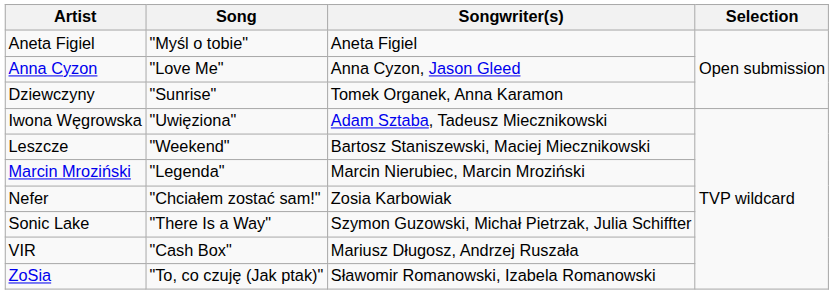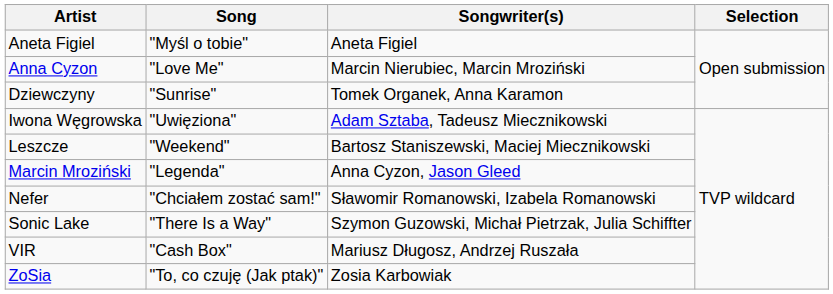 <table class="sortable wikitable" style="margin: 1em auto 1em auto;">
 <tr>
 <th>Artist</th>
 <th>Song</th>
 <th>Songwriter(s)</th>
 <th>Selection</th>
 </tr>
 <tr>
 <td>Aneta Figiel</td>
 <td>"Myśl o tobie"</td>
 <td>Aneta Figiel</td>
 <td rowspan="3">Open submission</td>
 </tr>
 <tr>
 <td><a href='#'>Anna Cyzon</a></td>
 <td>"Love Me"</td>
-<td>Anna Cyzon, <a href='#'>Jason Gleed</a></td>
+<td>Marcin Nierubiec, Marcin Mroziński</td>
 </tr>
 <tr>
 <td>Dziewczyny</td>
 <td>"Sunrise"</td>
 <td>Tomek Organek, Anna Karamon</td>
 </tr>
 <tr>
 <td>Iwona Węgrowska</td>
 <td>"Uwięziona"</td>
 <td><a href='#'>Adam Sztaba</a>, Tadeusz Miecznikowski</td>
 <td rowspan="7">TVP wildcard</td>
 </tr>
 <tr>
 <td>Leszcze</td>
 <td>"Weekend"</td>
 <td>Bartosz Staniszewski, Maciej Miecznikowski</td>
 </tr>
 <tr>
 <td><a href='#'>Marcin Mroziński</a></td>
 <td>"Legenda"</td>
-<td>Marcin Nierubiec, Marcin Mroziński</td>
+<td>Anna Cyzon, <a href='#'>Jason Gleed</a></td>
 </tr>
 <tr>
 <td>Nefer</td>
 <td>"Chciałem zostać sam!"</td>
-<td>Zosia Karbowiak</td>
+<td>Sławomir Romanowski, Izabela Romanowski</td>
 </tr>
 <tr>
 <td>Sonic Lake</td>
 <td>"There Is a Way"</td>
 <td>Szymon Guzowski, Michał Pietrzak, Julia Schiffter</td>
 </tr>
 <tr>
 <td>VIR</td>
 <td>"Cash Box"</td>
 <td>Mariusz Długosz, Andrzej Ruszała</td>
 </tr>
 <tr>
 <td><a href='#'>ZoSia</a></td>
 <td>"To, co czuję (Jak ptak)"</td>
-<td>Sławomir Romanowski, Izabela Romanowski</td>
+<td>Zosia Karbowiak</td>
 </tr>
 </table>
